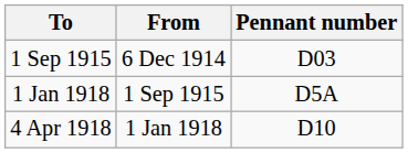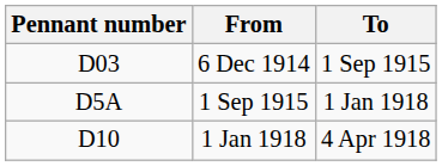 <table class="wikitable" style="text-align:center">
 <tr>
+<th>Pennant number</th>
+<th>From</th>
 <th>To</th>
-<th>From</th>
-<th>Pennant number</th>
 </tr>
 <tr>
+<td>D03</td>
+<td>6 Dec 1914</td>
 <td>1 Sep 1915</td>
-<td>6 Dec 1914</td>
-<td>D03</td>
 </tr>
 <tr>
+<td>D5A</td>
+<td>1 Sep 1915</td>
 <td>1 Jan 1918</td>
-<td>1 Sep 1915</td>
-<td>D5A</td>
 </tr>
 <tr>
+<td>D10</td>
+<td>1 Jan 1918</td>
 <td>4 Apr 1918</td>
-<td>1 Jan 1918</td>
-<td>D10</td>
 </tr>
 </table>
